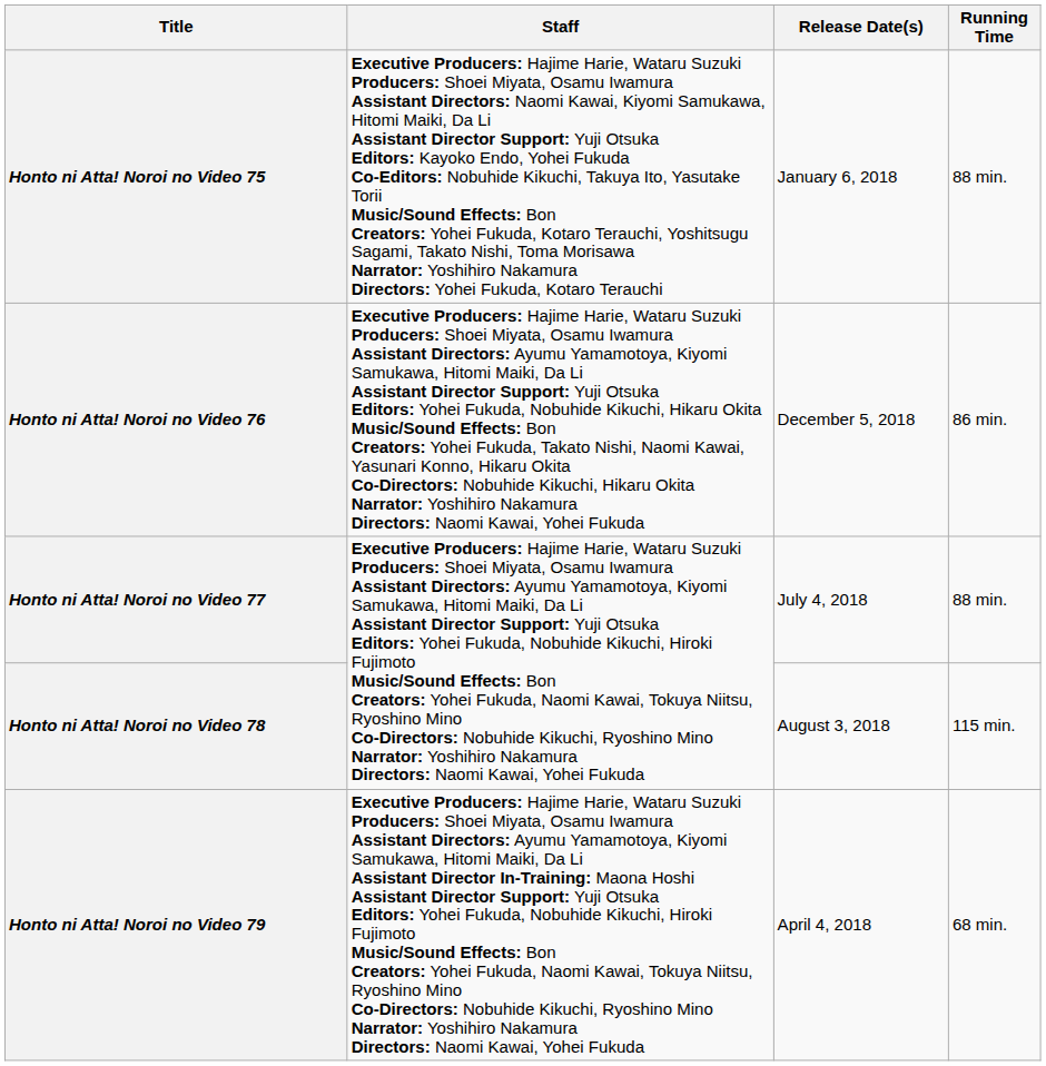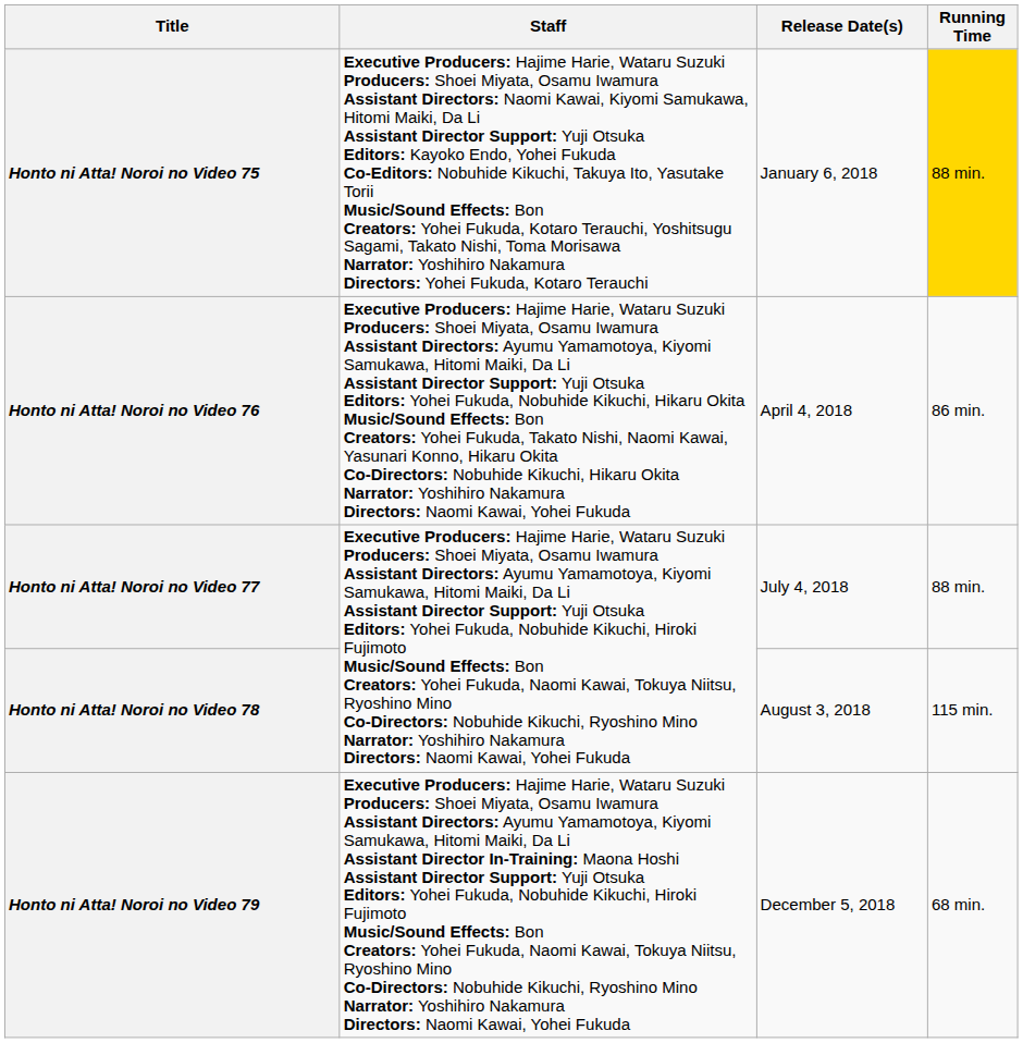 <table class="wikitable mw-collapsible mw-collapsed">
 <tr>
 <th style=width:20.0em>Title</th>
 <th style="width:25.0em">Staff</th>
 <th style="width:10.0em">Release Date(s)</th>
 <th style="width:5.0em">Running Time</th>
 </tr>
 <tr>
 <th style="text-align:left"><em>Honto ni Atta! Noroi no Video 75</em></th>
 <td><strong>Executive Producers:</strong> Hajime Harie, Wataru Suzuki<br><strong>Producers:</strong> Shoei Miyata, Osamu Iwamura<br><strong>Assistant Directors:</strong> Naomi Kawai, Kiyomi Samukawa, Hitomi Maiki, Da Li<br><strong>Assistant Director Support:</strong> Yuji Otsuka<br><strong>Editors:</strong> Kayoko Endo, Yohei Fukuda<br><strong>Co-Editors:</strong> Nobuhide Kikuchi, Takuya Ito, Yasutake Torii<br><strong>Music/Sound Effects:</strong> Bon<br><strong>Creators:</strong> Yohei Fukuda, Kotaro Terauchi, Yoshitsugu Sagami, Takato Nishi, Toma Morisawa<br><strong>Narrator:</strong> Yoshihiro Nakamura<br><strong>Directors:</strong> Yohei Fukuda, Kotaro Terauchi</td>
 <td>January 6, 2018</td>
-<td>88 min.</td>
+<td style="background: gold;">88 min.</td>
 </tr>
 <tr>
 <th style="text-align:left"><em>Honto ni Atta! Noroi no Video 76</em></th>
 <td><strong>Executive Producers:</strong> Hajime Harie, Wataru Suzuki<br><strong>Producers:</strong> Shoei Miyata, Osamu Iwamura<br><strong>Assistant Directors:</strong> Ayumu Yamamotoya, Kiyomi Samukawa, Hitomi Maiki, Da Li<br><strong>Assistant Director Support:</strong> Yuji Otsuka<br><strong>Editors:</strong> Yohei Fukuda, Nobuhide Kikuchi, Hikaru Okita<br><strong>Music/Sound Effects:</strong> Bon<br><strong>Creators:</strong> Yohei Fukuda, Takato Nishi, Naomi Kawai, Yasunari Konno, Hikaru Okita<br><strong>Co-Directors:</strong> Nobuhide Kikuchi, Hikaru Okita<br><strong>Narrator:</strong> Yoshihiro Nakamura<br><strong>Directors:</strong> Naomi Kawai, Yohei Fukuda</td>
-<td>December 5, 2018</td>
+<td>April 4, 2018</td>
 <td>86 min.</td>
 </tr>
 <tr>
 <th style="text-align:left"><em>Honto ni Atta! Noroi no Video 77</em></th>
 <td rowspan="2"><strong>Executive Producers:</strong> Hajime Harie, Wataru Suzuki<br><strong>Producers:</strong> Shoei Miyata, Osamu Iwamura<br><strong>Assistant Directors:</strong> Ayumu Yamamotoya, Kiyomi Samukawa, Hitomi Maiki, Da Li<br><strong>Assistant Director Support:</strong> Yuji Otsuka<br><strong>Editors:</strong> Yohei Fukuda, Nobuhide Kikuchi, Hiroki Fujimoto<br><strong>Music/Sound Effects:</strong> Bon<br><strong>Creators:</strong> Yohei Fukuda, Naomi Kawai, Tokuya Niitsu, Ryoshino Mino<br><strong>Co-Directors:</strong> Nobuhide Kikuchi, Ryoshino Mino<br><strong>Narrator:</strong> Yoshihiro Nakamura<br><strong>Directors:</strong> Naomi Kawai, Yohei Fukuda</td>
 <td>July 4, 2018</td>
 <td>88 min.</td>
 </tr>
 <tr>
 <th style="text-align:left"><em>Honto ni Atta! Noroi no Video 78</em></th>
 <td>August 3, 2018</td>
 <td>115 min.</td>
 </tr>
 <tr>
 <th style="text-align:left"><em>Honto ni Atta! Noroi no Video 79</em></th>
 <td><strong>Executive Producers:</strong> Hajime Harie, Wataru Suzuki<br><strong>Producers:</strong> Shoei Miyata, Osamu Iwamura<br><strong>Assistant Directors:</strong> Ayumu Yamamotoya, Kiyomi Samukawa, Hitomi Maiki, Da Li<br><strong>Assistant Director In-Training:</strong> Maona Hoshi<br><strong>Assistant Director Support:</strong> Yuji Otsuka<br><strong>Editors:</strong> Yohei Fukuda, Nobuhide Kikuchi, Hiroki Fujimoto<br><strong>Music/Sound Effects:</strong> Bon<br><strong>Creators:</strong> Yohei Fukuda, Naomi Kawai, Tokuya Niitsu, Ryoshino Mino<br><strong>Co-Directors:</strong> Nobuhide Kikuchi, Ryoshino Mino<br><strong>Narrator:</strong> Yoshihiro Nakamura<br><strong>Directors:</strong> Naomi Kawai, Yohei Fukuda</td>
-<td>April 4, 2018</td>
+<td>December 5, 2018</td>
 <td>68 min.</td>
 </tr>
 </table>
